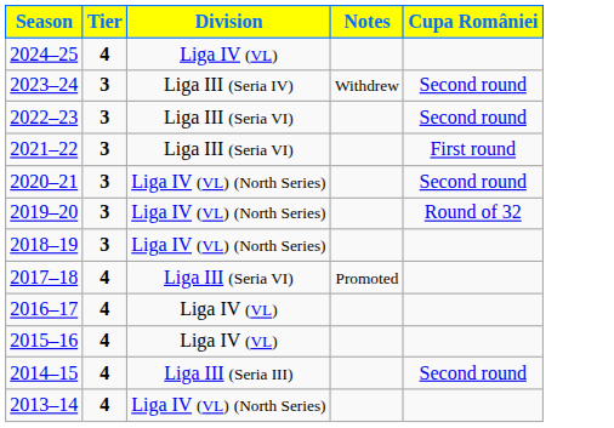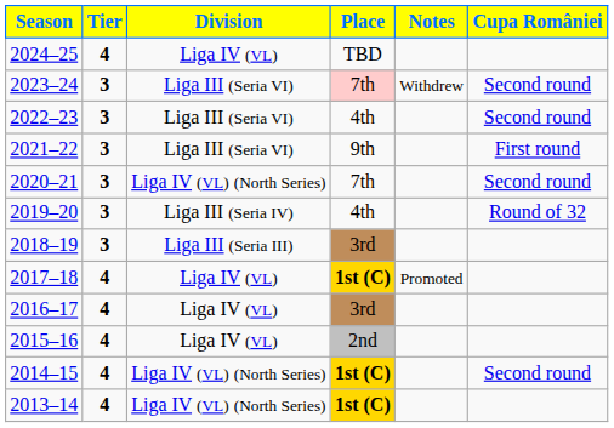 <table class="wikitable" style="text-align:center; font-size:90%">
 <tr>
 <th style="background:#FFFF00;color:#0070FF;border:1px solid #0070FF;">Season</th>
 <th style="background:#FFFF00;color:#0070FF;border:1px solid #0070FF;">Tier</th>
 <th style="background:#FFFF00;color:#0070FF;border:1px solid #0070FF;">Division</th>
+<th style="background:#FFFF00;color:#0070FF;border:1px solid #0070FF;">Place</th>
 <th style="background:#FFFF00;color:#0070FF;border:1px solid #0070FF;">Notes</th>
 <th style="background:#FFFF00;color:#0070FF;border:1px solid #0070FF;">Cupa României</th>
 </tr>
 <tr>
 <td><a href='#'>2024–25</a></td>
 <td><strong>4</strong></td>
 <td><a href='#'>Liga IV</a> <small>(<a href='#'>VL</a>)</small></td>
+<td>TBD</td>
 <td></td>
 <td></td>
 </tr>
 <tr>
 <td><a href='#'>2023–24</a></td>
 <td><strong>3</strong></td>
-<td>Liga III <small>(Seria IV)</small></td>
+<td><a href='#'>Liga III</a> <small>(Seria VI)</small></td>
+<td align=center bgcolor=#FFCCCC>7th</td>
 <td><small>Withdrew</small></td>
 <td><a href='#'>Second round</a></td>
 </tr>
 <tr>
 <td><a href='#'>2022–23</a></td>
 <td><strong>3</strong></td>
 <td>Liga III <small>(Seria VI)</small></td>
+<td>4th</td>
 <td></td>
 <td><a href='#'>Second round</a></td>
 </tr>
 <tr>
 <td><a href='#'>2021–22</a></td>
 <td><strong>3</strong></td>
 <td>Liga III <small>(Seria VI)</small></td>
+<td>9th</td>
 <td></td>
 <td><a href='#'>First round</a></td>
 </tr>
 <tr>
 <td><a href='#'>2020–21</a></td>
 <td><strong>3</strong></td>
 <td><a href='#'>Liga IV</a> <small>(<a href='#'>VL</a>)</small> <small>(North Series)</small></td>
+<td>7th</td>
 <td></td>
 <td><a href='#'>Second round</a></td>
 </tr>
 <tr>
 <td><a href='#'>2019–20</a></td>
 <td><strong>3</strong></td>
-<td><a href='#'>Liga IV</a> <small>(<a href='#'>VL</a>)</small> <small>(North Series)</small></td>
+<td>Liga III <small>(Seria IV)</small></td>
+<td>4th</td>
 <td></td>
 <td><a href='#'>Round of 32</a></td>
 </tr>
 <tr>
 <td><a href='#'>2018–19</a></td>
 <td><strong>3</strong></td>
-<td><a href='#'>Liga IV</a> <small>(<a href='#'>VL</a>)</small> <small>(North Series)</small></td>
+<td><a href='#'>Liga III</a> <small>(Seria III)</small></td>
+<td align=center bgcolor=#BF8D5B>3rd</td>
 <td></td>
 <td></td>
 </tr>
 <tr>
 <td><a href='#'>2017–18</a></td>
 <td><strong>4</strong></td>
-<td><a href='#'>Liga III</a> <small>(Seria VI)</small></td>
+<td><a href='#'>Liga IV</a> <small>(<a href='#'>VL</a>)</small></td>
+<td align=center bgcolor=gold><strong>1st</strong> <strong>(C)</strong></td>
 <td><small>Promoted</small></td>
 <td></td>
 </tr>
 <tr>
 <td><a href='#'>2016–17</a></td>
 <td><strong>4</strong></td>
 <td>Liga IV <small>(<a href='#'>VL</a>)</small></td>
+<td align=center bgcolor=#BF8D5B>3rd</td>
 <td></td>
 <td></td>
 </tr>
 <tr>
 <td><a href='#'>2015–16</a></td>
 <td><strong>4</strong></td>
 <td>Liga IV <small>(<a href='#'>VL</a>)</small></td>
+<td align=center bgcolor=silver>2nd</td>
 <td></td>
 <td></td>
 </tr>
 <tr>
 <td><a href='#'>2014–15</a></td>
 <td><strong>4</strong></td>
-<td><a href='#'>Liga III</a> <small>(Seria III)</small></td>
+<td><a href='#'>Liga IV</a> <small>(<a href='#'>VL</a>)</small> <small>(North Series)</small></td>
+<td align=center bgcolor=gold><strong>1st (C)</strong></td>
 <td></td>
 <td><a href='#'>Second round</a></td>
 </tr>
 <tr>
 <td><a href='#'>2013–14</a></td>
 <td><strong>4</strong></td>
 <td><a href='#'>Liga IV</a> <small>(<a href='#'>VL</a>)</small> <small>(North Series)</small></td>
+<td align=center bgcolor=gold><strong>1st (C)</strong></td>
 <td></td>
 <td></td>
 </tr>
 </table>
